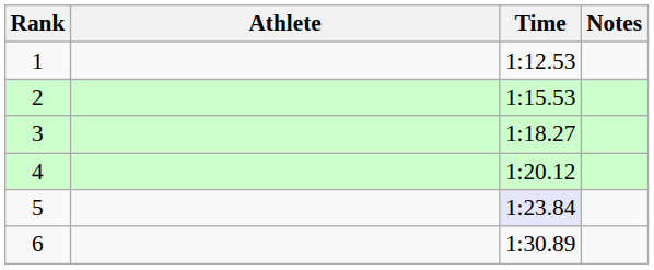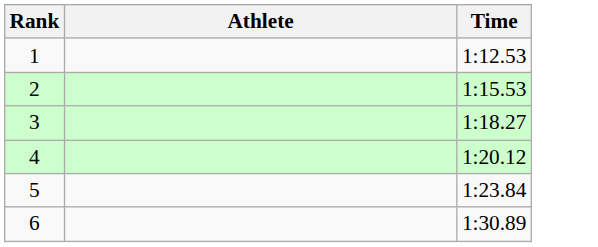 <table class="wikitable" style="text-align:center">
 <tr>
 <th>Rank</th>
 <th Style="width:18em">Athlete</th>
 <th>Time</th>
-<th>Notes</th>
 </tr>
 <tr>
 <td>1</td>
 <td style="text-align:left"></td>
 <td>1:12.53</td>
-<td></td>
 </tr>
 <tr style="background:#cfc">
 <td>2</td>
 <td style="text-align:left"></td>
 <td>1:15.53</td>
-<td></td>
 </tr>
 <tr style="background:#cfc">
 <td>3</td>
 <td style="text-align:left"></td>
 <td>1:18.27</td>
-<td></td>
 </tr>
 <tr style="background:#cfc">
 <td>4</td>
 <td style="text-align:left"></td>
 <td>1:20.12</td>
-<td></td>
 </tr>
 <tr>
 <td>5</td>
 <td style="text-align:left"></td>
-<td style="background: lavender;">1:23.84</td>
-<td></td>
+<td>1:23.84</td>
 </tr>
 <tr>
 <td>6</td>
 <td style="text-align:left"></td>
 <td>1:30.89</td>
-<td></td>
 </tr>
 </table>
